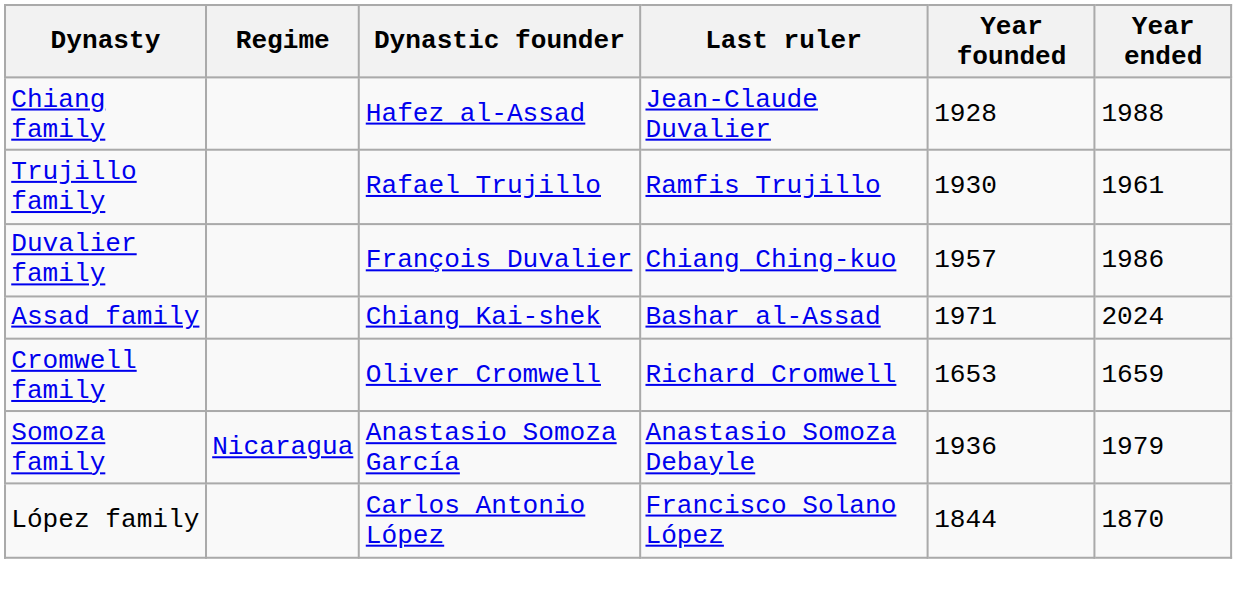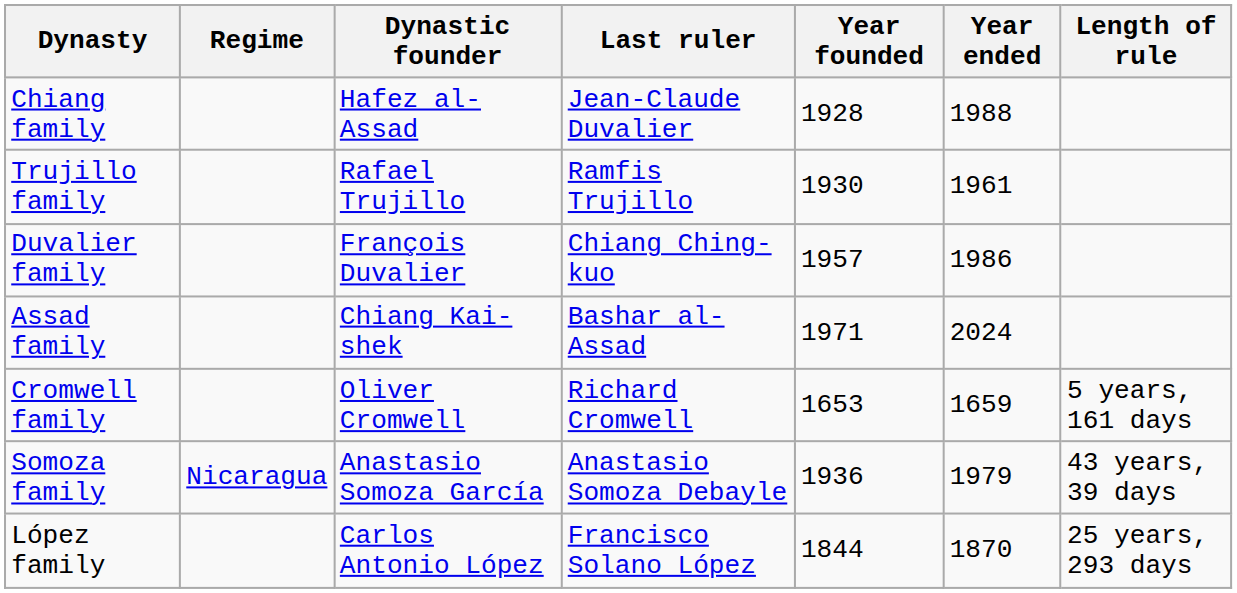 <table class="wikitable sortable">
 <tr>
 <th>Dynasty</th>
 <th>Regime</th>
 <th>Dynastic founder</th>
 <th>Last ruler</th>
 <th>Year founded</th>
 <th>Year ended</th>
+<th>Length of rule</th>
 </tr>
 <tr>
 <td><a href='#'>Chiang family</a></td>
 <td></td>
 <td><a href='#'>Hafez al-Assad</a></td>
 <td><a href='#'>Jean-Claude Duvalier</a></td>
 <td>1928</td>
 <td>1988</td>
+<td></td>
 </tr>
 <tr>
 <td><a href='#'>Trujillo family</a></td>
 <td></td>
 <td><a href='#'>Rafael Trujillo</a></td>
 <td><a href='#'>Ramfis Trujillo</a></td>
 <td>1930</td>
 <td>1961</td>
+<td></td>
 </tr>
 <tr>
 <td><a href='#'>Duvalier family</a></td>
 <td></td>
 <td><a href='#'>François Duvalier</a></td>
 <td><a href='#'>Chiang Ching-kuo</a></td>
 <td>1957</td>
 <td>1986</td>
+<td></td>
 </tr>
 <tr>
 <td><a href='#'>Assad family</a></td>
 <td></td>
 <td><a href='#'>Chiang Kai-shek</a></td>
 <td><a href='#'>Bashar al-Assad</a></td>
 <td>1971</td>
 <td>2024</td>
+<td></td>
 </tr>
 <tr>
 <td><a href='#'>Cromwell family</a></td>
 <td></td>
 <td><a href='#'>Oliver Cromwell</a></td>
 <td><a href='#'>Richard Cromwell</a></td>
 <td>1653</td>
 <td>1659</td>
+<td>5 years, 161 days</td>
 </tr>
 <tr>
 <td><a href='#'>Somoza family</a></td>
 <td><a href='#'>Nicaragua</a></td>
 <td><a href='#'>Anastasio Somoza García</a></td>
 <td><a href='#'>Anastasio Somoza Debayle</a></td>
 <td>1936</td>
 <td>1979</td>
+<td>43 years, 39 days</td>
 </tr>
 <tr>
 <td>López family</td>
 <td></td>
 <td><a href='#'>Carlos Antonio López</a></td>
 <td><a href='#'>Francisco Solano López</a></td>
 <td>1844</td>
 <td>1870</td>
+<td>25 years, 293 days</td>
 </tr>
 </table>
